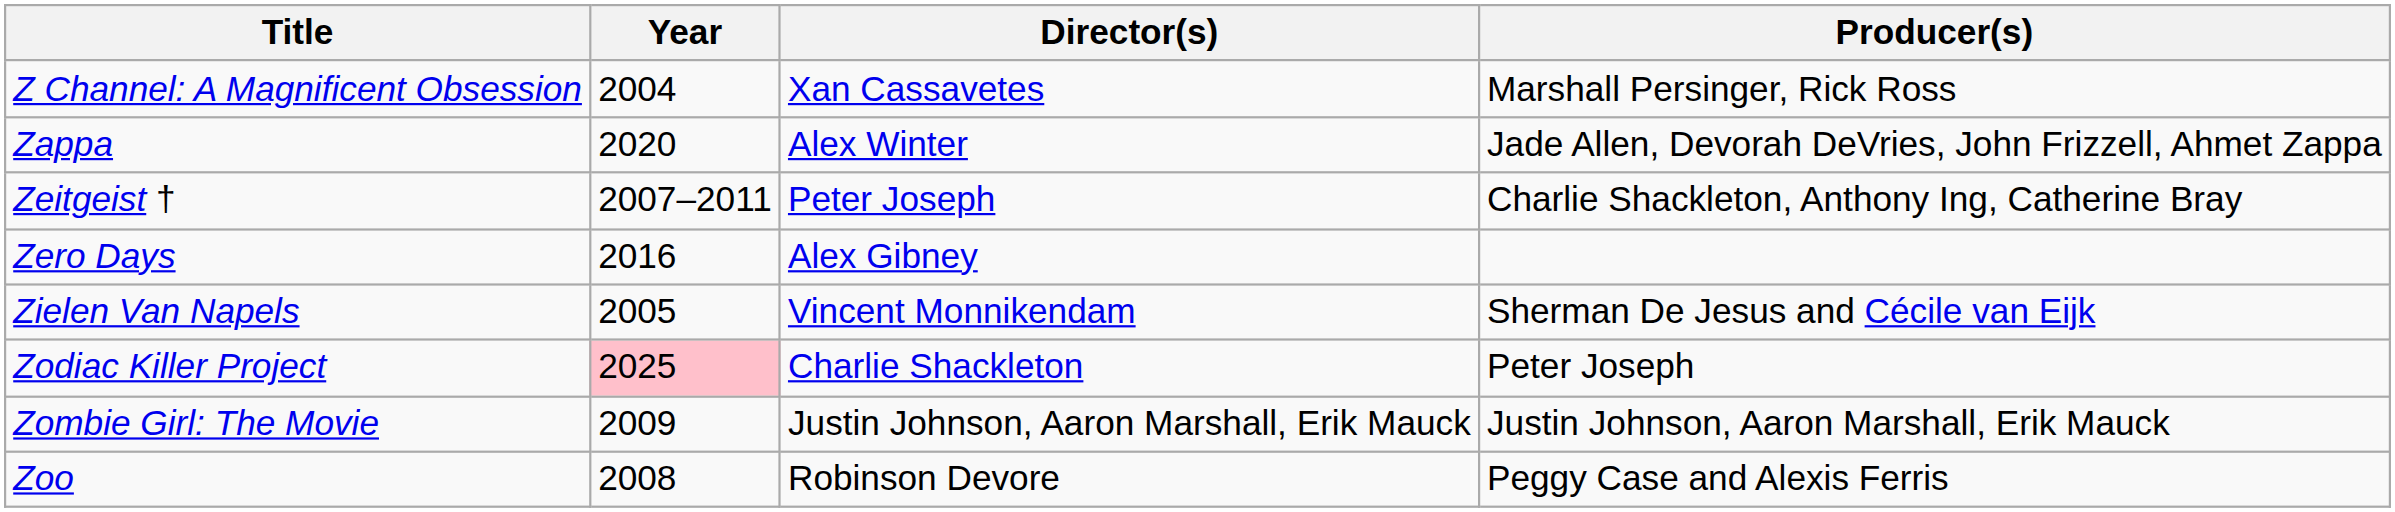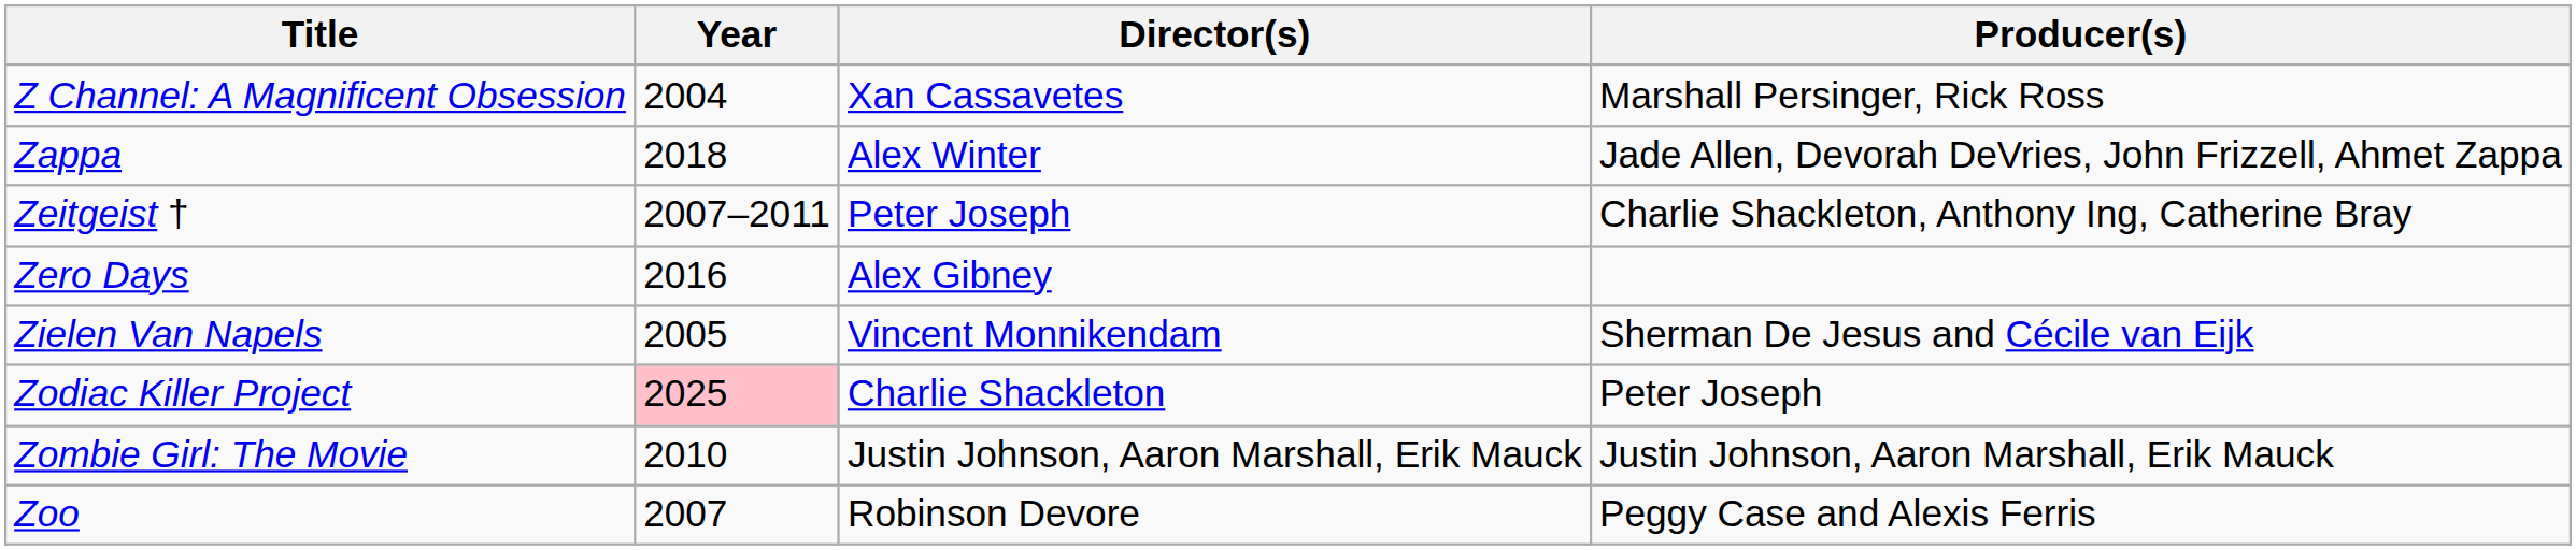 <table class="wikitable sortable">
 <tr>
 <th>Title</th>
 <th>Year</th>
 <th>Director(s)</th>
 <th>Producer(s)</th>
 </tr>
 <tr>
 <td><em><a href='#'>Z Channel: A Magnificent Obsession</a></em></td>
 <td>2004</td>
 <td><a href='#'>Xan Cassavetes</a></td>
 <td>Marshall Persinger, Rick Ross</td>
 </tr>
 <tr>
 <td><em><a href='#'>Zappa</a></em></td>
-<td>2020</td>
+<td>2018</td>
 <td><a href='#'>Alex Winter</a></td>
 <td>Jade Allen, Devorah DeVries, John Frizzell, Ahmet Zappa</td>
 </tr>
 <tr>
 <td><em><a href='#'>Zeitgeist</a></em> †</td>
 <td>2007–2011</td>
 <td><a href='#'>Peter Joseph</a></td>
 <td>Charlie Shackleton, Anthony Ing, Catherine Bray</td>
 </tr>
 <tr>
 <td><em><a href='#'>Zero Days</a></em></td>
 <td>2016</td>
 <td><a href='#'>Alex Gibney</a></td>
 <td></td>
 </tr>
 <tr>
 <td><em><a href='#'>Zielen Van Napels</a></em></td>
 <td>2005</td>
 <td><a href='#'>Vincent Monnikendam</a></td>
 <td>Sherman De Jesus and <a href='#'>Cécile van Eijk</a></td>
 </tr>
 <tr>
 <td><em><a href='#'>Zodiac Killer Project</a></em></td>
 <td style="background: pink;">2025</td>
 <td><a href='#'>Charlie Shackleton</a></td>
 <td>Peter Joseph</td>
 </tr>
 <tr>
 <td><em><a href='#'>Zombie Girl: The Movie</a></em></td>
-<td>2009</td>
+<td>2010</td>
 <td>Justin Johnson, Aaron Marshall, Erik Mauck</td>
 <td>Justin Johnson, Aaron Marshall, Erik Mauck</td>
 </tr>
 <tr>
 <td><em><a href='#'>Zoo</a></em></td>
-<td>2008</td>
+<td>2007</td>
 <td>Robinson Devore</td>
 <td>Peggy Case and Alexis Ferris</td>
 </tr>
 </table>
